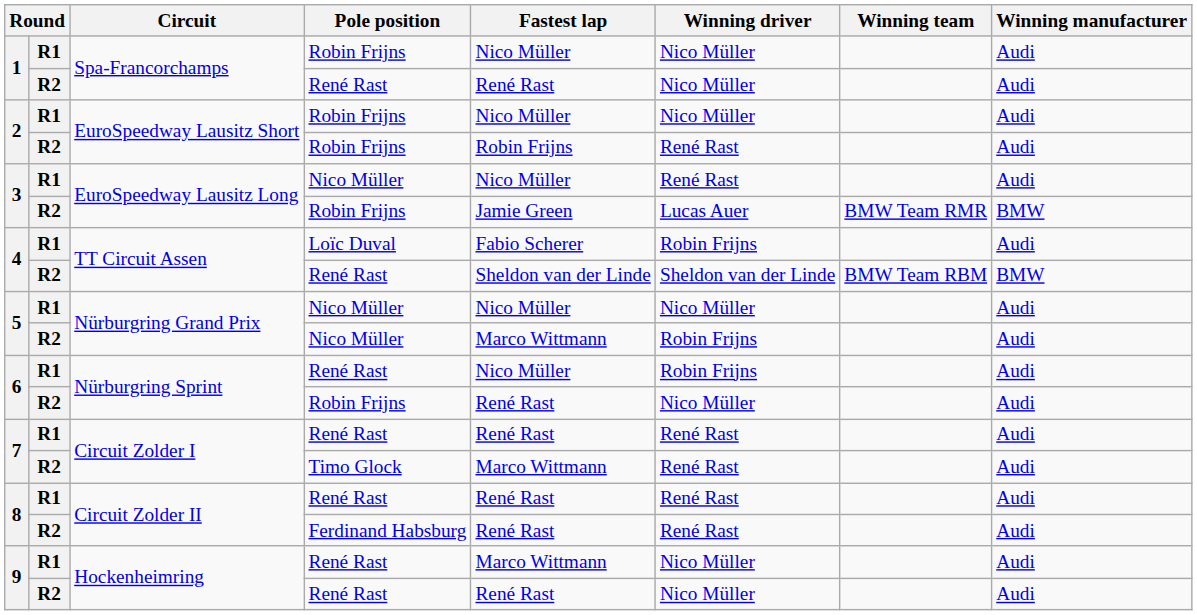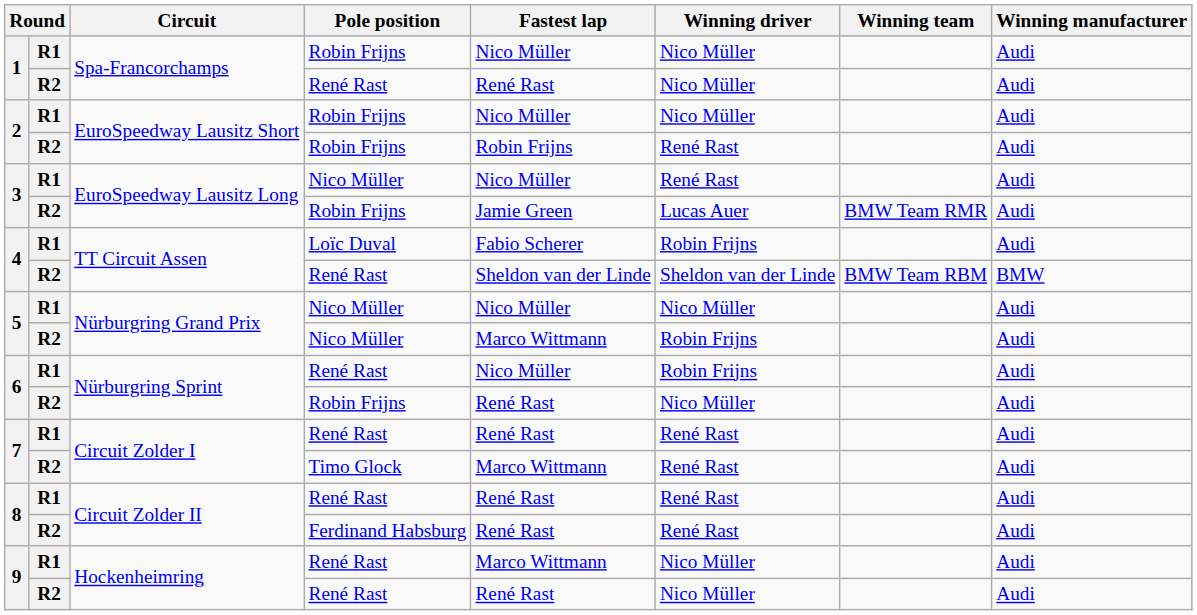 <table class="wikitable" style="font-size:85%;">
 <tr>
 <th colspan=2>Round</th>
 <th>Circuit</th>
 <th>Pole position</th>
 <th>Fastest lap</th>
 <th>Winning driver</th>
 <th>Winning team</th>
 <th>Winning manufacturer</th>
 </tr>
 <tr>
 <th rowspan=2>1</th>
 <th>R1</th>
 <td rowspan=2> <a href='#'>Spa-Francorchamps</a></td>
 <td> <a href='#'>Robin Frijns</a></td>
 <td> <a href='#'>Nico Müller</a></td>
 <td> <a href='#'>Nico Müller</a></td>
 <td></td>
 <td><a href='#'>Audi</a></td>
 </tr>
 <tr>
 <th>R2</th>
 <td> <a href='#'>René Rast</a></td>
 <td> <a href='#'>René Rast</a></td>
 <td> <a href='#'>Nico Müller</a></td>
 <td></td>
 <td><a href='#'>Audi</a></td>
 </tr>
 <tr>
 <th rowspan=2>2</th>
 <th>R1</th>
 <td rowspan=2> <a href='#'>EuroSpeedway Lausitz Short</a></td>
 <td> <a href='#'>Robin Frijns</a></td>
 <td> <a href='#'>Nico Müller</a></td>
 <td> <a href='#'>Nico Müller</a></td>
 <td></td>
 <td><a href='#'>Audi</a></td>
 </tr>
 <tr>
 <th>R2</th>
 <td> <a href='#'>Robin Frijns</a></td>
 <td> <a href='#'>Robin Frijns</a></td>
 <td> <a href='#'>René Rast</a></td>
 <td></td>
 <td><a href='#'>Audi</a></td>
 </tr>
 <tr>
 <th rowspan=2>3</th>
 <th>R1</th>
 <td rowspan=2> <a href='#'>EuroSpeedway Lausitz Long</a></td>
 <td> <a href='#'>Nico Müller</a></td>
 <td> <a href='#'>Nico Müller</a></td>
 <td> <a href='#'>René Rast</a></td>
 <td></td>
 <td><a href='#'>Audi</a></td>
 </tr>
 <tr>
 <th>R2</th>
 <td> <a href='#'>Robin Frijns</a></td>
 <td> <a href='#'>Jamie Green</a></td>
 <td> <a href='#'>Lucas Auer</a></td>
 <td> <a href='#'>BMW Team RMR</a></td>
-<td><a href='#'>BMW</a></td>
+<td><a href='#'>Audi</a></td>
 </tr>
 <tr>
 <th rowspan=2>4</th>
 <th>R1</th>
 <td rowspan=2> <a href='#'>TT Circuit Assen</a></td>
 <td> <a href='#'>Loïc Duval</a></td>
 <td> <a href='#'>Fabio Scherer</a></td>
 <td> <a href='#'>Robin Frijns</a></td>
 <td></td>
 <td><a href='#'>Audi</a></td>
 </tr>
 <tr>
 <th>R2</th>
 <td> <a href='#'>René Rast</a></td>
 <td> <a href='#'>Sheldon van der Linde</a></td>
 <td> <a href='#'>Sheldon van der Linde</a></td>
 <td> <a href='#'>BMW Team RBM</a></td>
 <td><a href='#'>BMW</a></td>
 </tr>
 <tr>
 <th rowspan=2>5</th>
 <th>R1</th>
 <td rowspan=2> <a href='#'>Nürburgring Grand Prix</a></td>
 <td> <a href='#'>Nico Müller</a></td>
 <td> <a href='#'>Nico Müller</a></td>
 <td> <a href='#'>Nico Müller</a></td>
 <td></td>
 <td><a href='#'>Audi</a></td>
 </tr>
 <tr>
 <th>R2</th>
 <td> <a href='#'>Nico Müller</a></td>
 <td> <a href='#'>Marco Wittmann</a></td>
 <td> <a href='#'>Robin Frijns</a></td>
 <td></td>
 <td><a href='#'>Audi</a></td>
 </tr>
 <tr>
 <th rowspan=2>6</th>
 <th>R1</th>
 <td rowspan=2> <a href='#'>Nürburgring Sprint</a></td>
 <td> <a href='#'>René Rast</a></td>
 <td> <a href='#'>Nico Müller</a></td>
 <td> <a href='#'>Robin Frijns</a></td>
 <td></td>
 <td><a href='#'>Audi</a></td>
 </tr>
 <tr>
 <th>R2</th>
 <td> <a href='#'>Robin Frijns</a></td>
 <td> <a href='#'>René Rast</a></td>
 <td> <a href='#'>Nico Müller</a></td>
 <td></td>
 <td><a href='#'>Audi</a></td>
 </tr>
 <tr>
 <th rowspan=2>7</th>
 <th>R1</th>
 <td rowspan=2> <a href='#'>Circuit Zolder I</a></td>
 <td> <a href='#'>René Rast</a></td>
 <td> <a href='#'>René Rast</a></td>
 <td> <a href='#'>René Rast</a></td>
 <td></td>
 <td><a href='#'>Audi</a></td>
 </tr>
 <tr>
 <th>R2</th>
 <td> <a href='#'>Timo Glock</a></td>
 <td> <a href='#'>Marco Wittmann</a></td>
 <td> <a href='#'>René Rast</a></td>
 <td></td>
 <td><a href='#'>Audi</a></td>
 </tr>
 <tr>
 <th rowspan=2>8</th>
 <th>R1</th>
 <td rowspan=2> <a href='#'>Circuit Zolder II</a></td>
 <td> <a href='#'>René Rast</a></td>
 <td> <a href='#'>René Rast</a></td>
 <td> <a href='#'>René Rast</a></td>
 <td></td>
 <td><a href='#'>Audi</a></td>
 </tr>
 <tr>
 <th>R2</th>
 <td> <a href='#'>Ferdinand Habsburg</a></td>
 <td> <a href='#'>René Rast</a></td>
 <td> <a href='#'>René Rast</a></td>
 <td></td>
 <td><a href='#'>Audi</a></td>
 </tr>
 <tr>
 <th rowspan=2>9</th>
 <th>R1</th>
 <td rowspan=2> <a href='#'>Hockenheimring</a></td>
 <td> <a href='#'>René Rast</a></td>
 <td> <a href='#'>Marco Wittmann</a></td>
 <td> <a href='#'>Nico Müller</a></td>
 <td></td>
 <td><a href='#'>Audi</a></td>
 </tr>
 <tr>
 <th>R2</th>
 <td> <a href='#'>René Rast</a></td>
 <td> <a href='#'>René Rast</a></td>
 <td> <a href='#'>Nico Müller</a></td>
 <td></td>
 <td><a href='#'>Audi</a></td>
 </tr>
 </table>
